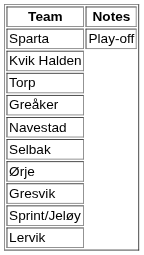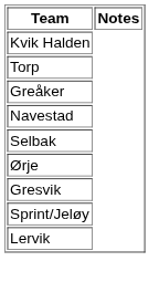 <table border="1" cellpadding="2">
 <tr>
 <th>Team</th>
 <th>Notes</th>
-</tr>
-<tr>
-<td>Sparta</td>
-<td>Play-off</td>
 </tr>
 <tr>
 <td>Kvik Halden</td>
 </tr>
 <tr>
 <td>Torp</td>
 </tr>
 <tr>
 <td>Greåker</td>
 </tr>
 <tr>
 <td>Navestad</td>
 </tr>
 <tr>
 <td>Selbak</td>
 </tr>
 <tr>
 <td>Ørje</td>
 </tr>
 <tr>
 <td>Gresvik</td>
 </tr>
 <tr>
 <td>Sprint/Jeløy</td>
 </tr>
 <tr>
 <td>Lervik</td>
 </tr>
 </table>
